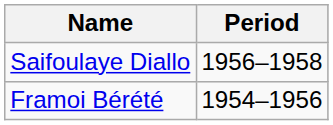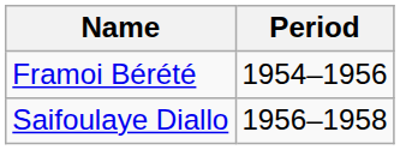 <table class="wikitable">
 <tr>
 <th>Name</th>
 <th>Period</th>
 </tr>
 <tr>
+<td><a href='#'>Framoi Bérété</a></td>
+<td>1954–1956</td>
+</tr>
+<tr>
 <td><a href='#'>Saifoulaye Diallo</a></td>
 <td>1956–1958</td>
 </tr>
-<tr>
-<td><a href='#'>Framoi Bérété</a></td>
-<td>1954–1956</td>
-</tr>
 </table>
